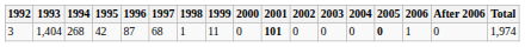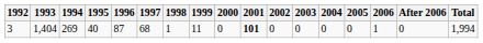 <table class="wikitable">
 <tr>
 <th>1992</th>
 <th>1993</th>
 <th>1994</th>
 <th>1995</th>
 <th>1996</th>
 <th>1997</th>
 <th>1998</th>
 <th>1999</th>
 <th>2000</th>
 <th>2001</th>
 <th>2002</th>
 <th>2003</th>
 <th>2004</th>
 <th>2005</th>
 <th>2006</th>
 <th>After 2006</th>
 <th>Total</th>
 </tr>
 <tr>
 <td>3</td>
 <td>1,404</td>
-<td>268</td>
-<td>42</td>
+<td>269</td>
+<td>40</td>
 <td>87</td>
 <td>68</td>
 <td>1</td>
 <td>11</td>
 <td>0</td>
 <td><strong>101</strong></td>
 <td>0</td>
 <td>0</td>
 <td>0</td>
-<td><strong>0</strong></td>
+<td>0</td>
 <td>1</td>
 <td>0</td>
-<td>1,974</td>
+<td>1,994</td>
 </tr>
 </table>
